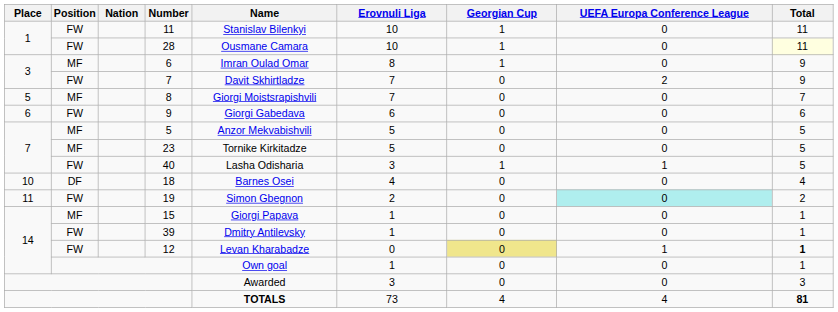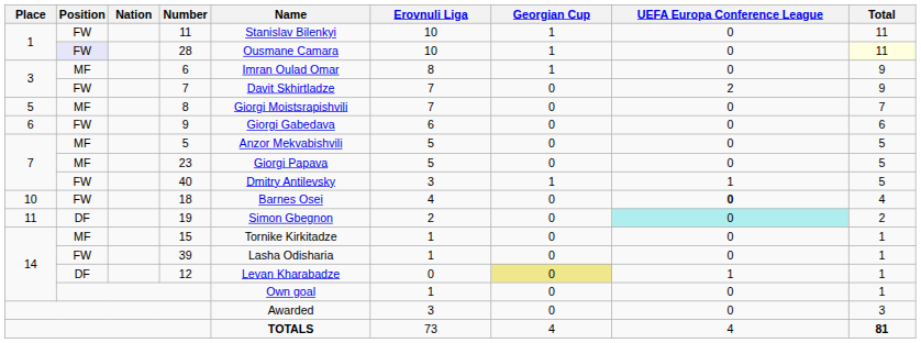 <table class="wikitable" style="font-size: 95%; text-align: center;">
 <tr>
 <th width=60>Place</th>
 <th width=60>Position</th>
 <th width=60>Nation</th>
 <th width=60>Number</th>
 <th width=200>Name</th>
 <th width=150><a href='#'>Erovnuli Liga</a></th>
 <th width=150><a href='#'>Georgian Cup</a></th>
 <th width=300><a href='#'>UEFA Europa Conference League</a></th>
 <th width=80>Total</th>
 </tr>
 <tr>
 <td rowspan="2">1</td>
 <td>FW</td>
 <td></td>
 <td>11</td>
 <td><a href='#'>Stanislav Bilenkyi</a></td>
 <td>10</td>
 <td>1</td>
 <td>0</td>
 <td>11</td>
 </tr>
 <tr>
-<td>FW</td>
+<td style="background: lavender;">FW</td>
 <td></td>
 <td>28</td>
 <td><a href='#'>Ousmane Camara</a></td>
 <td>10</td>
 <td>1</td>
 <td>0</td>
 <td style="background: lightyellow;">11</td>
 </tr>
 <tr>
 <td rowspan="2">3</td>
 <td>MF</td>
 <td></td>
 <td>6</td>
 <td><a href='#'>Imran Oulad Omar</a></td>
 <td>8</td>
 <td>1</td>
 <td>0</td>
 <td>9</td>
 </tr>
 <tr>
 <td>FW</td>
 <td></td>
 <td>7</td>
 <td><a href='#'>Davit Skhirtladze</a></td>
 <td>7</td>
 <td>0</td>
 <td>2</td>
 <td>9</td>
 </tr>
 <tr>
 <td>5</td>
 <td>MF</td>
 <td></td>
 <td>8</td>
 <td><a href='#'>Giorgi Moistsrapishvili</a></td>
 <td>7</td>
 <td>0</td>
 <td>0</td>
 <td>7</td>
 </tr>
 <tr>
 <td>6</td>
 <td>FW</td>
 <td></td>
 <td>9</td>
 <td><a href='#'>Giorgi Gabedava</a></td>
 <td>6</td>
 <td>0</td>
 <td>0</td>
 <td>6</td>
 </tr>
 <tr>
 <td rowspan="3">7</td>
 <td>MF</td>
 <td></td>
 <td>5</td>
 <td><a href='#'>Anzor Mekvabishvili</a></td>
 <td>5</td>
 <td>0</td>
 <td>0</td>
 <td>5</td>
 </tr>
 <tr>
 <td>MF</td>
 <td></td>
 <td>23</td>
-<td>Tornike Kirkitadze</td>
+<td><a href='#'>Giorgi Papava</a></td>
 <td>5</td>
 <td>0</td>
 <td>0</td>
 <td>5</td>
 </tr>
 <tr>
 <td>FW</td>
 <td></td>
 <td>40</td>
-<td>Lasha Odisharia</td>
+<td><a href='#'>Dmitry Antilevsky</a></td>
 <td>3</td>
 <td>1</td>
 <td>1</td>
 <td>5</td>
 </tr>
 <tr>
 <td>10</td>
-<td>DF</td>
+<td>FW</td>
 <td></td>
 <td>18</td>
 <td><a href='#'>Barnes Osei</a></td>
 <td>4</td>
 <td>0</td>
-<td>0</td>
+<td><strong>0</strong></td>
 <td>4</td>
 </tr>
 <tr>
 <td>11</td>
-<td>FW</td>
+<td>DF</td>
 <td></td>
 <td>19</td>
 <td><a href='#'>Simon Gbegnon</a></td>
 <td>2</td>
 <td>0</td>
 <td style="background: paleturquoise;">0</td>
 <td>2</td>
 </tr>
 <tr>
 <td rowspan="4">14</td>
 <td>MF</td>
 <td></td>
 <td>15</td>
-<td><a href='#'>Giorgi Papava</a></td>
+<td>Tornike Kirkitadze</td>
 <td>1</td>
 <td>0</td>
 <td>0</td>
 <td>1</td>
 </tr>
 <tr>
 <td>FW</td>
 <td></td>
 <td>39</td>
-<td><a href='#'>Dmitry Antilevsky</a></td>
+<td>Lasha Odisharia</td>
 <td>1</td>
 <td>0</td>
 <td>0</td>
 <td>1</td>
 </tr>
 <tr>
-<td>FW</td>
+<td>DF</td>
 <td></td>
 <td>12</td>
 <td><a href='#'>Levan Kharabadze</a></td>
 <td>0</td>
 <td style="background: khaki;">0</td>
 <td>1</td>
-<td><strong>1</strong></td>
+<td>1</td>
 </tr>
 <tr>
 <td colspan="3"></td>
 <td><a href='#'>Own goal</a></td>
 <td>1</td>
 <td>0</td>
 <td>0</td>
 <td>1</td>
 </tr>
 <tr>
 <td colspan="4"></td>
 <td>Awarded</td>
 <td>3</td>
 <td>0</td>
 <td>0</td>
 <td>3</td>
 </tr>
 <tr>
 <td colspan="4"></td>
 <td><strong>TOTALS</strong></td>
 <td>73</td>
 <td>4</td>
 <td>4</td>
 <td><strong>81</strong></td>
 </tr>
 </table>
